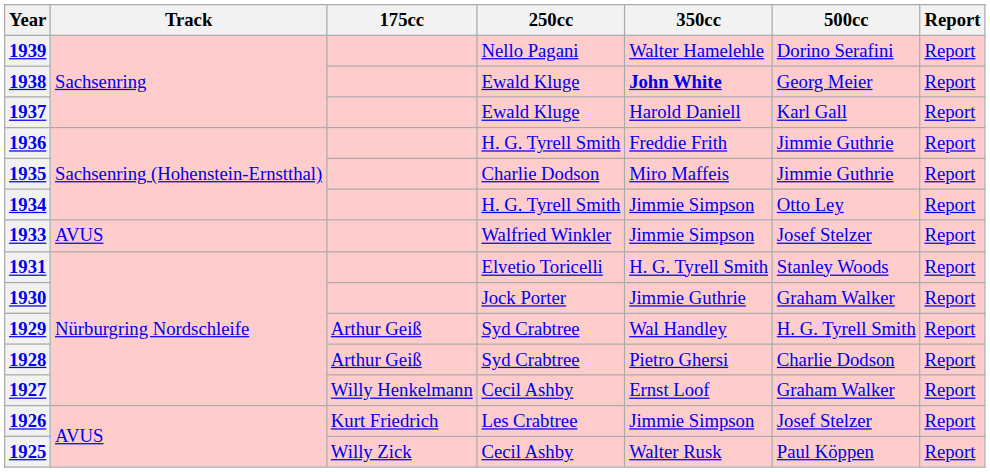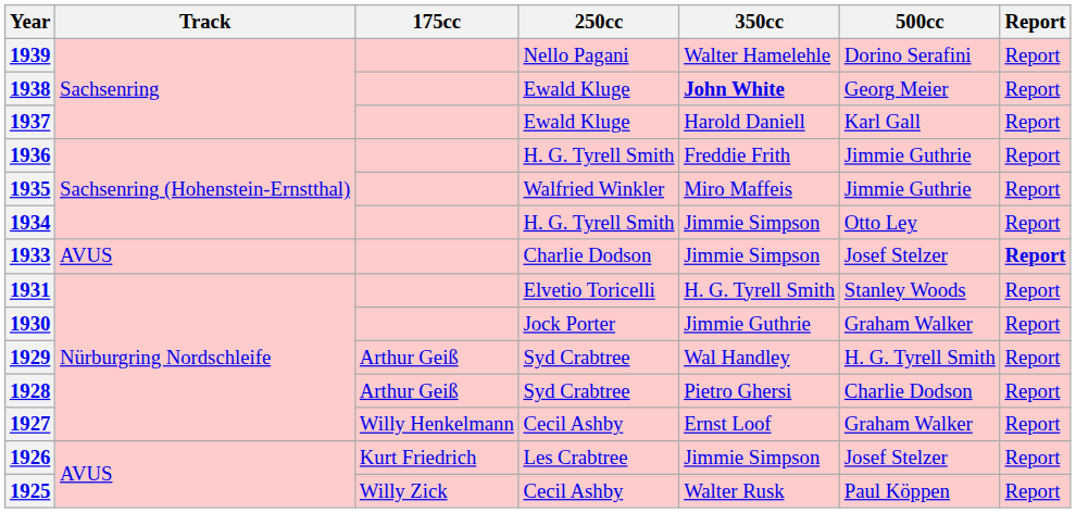 <table class="wikitable" style="font-size: 95%;">
 <tr>
 <th>Year</th>
 <th>Track</th>
 <th>175cc</th>
 <th>250cc</th>
 <th>350cc</th>
 <th>500cc</th>
 <th>Report</th>
 </tr>
 <tr style="background:#FFCCCC;">
 <th><a href='#'>1939</a></th>
 <td rowspan="3"><a href='#'>Sachsenring</a></td>
 <td></td>
 <td> <a href='#'>Nello Pagani</a></td>
 <td> <a href='#'>Walter Hamelehle</a></td>
 <td> <a href='#'>Dorino Serafini</a></td>
 <td><a href='#'>Report</a></td>
 </tr>
 <tr style="background:#FFCCCC;">
 <th><a href='#'>1938</a></th>
 <td></td>
 <td> <a href='#'>Ewald Kluge</a></td>
 <td><strong> <a href='#'>John White</a></strong></td>
 <td> <a href='#'>Georg Meier</a></td>
 <td><a href='#'>Report</a></td>
 </tr>
 <tr style="background:#FFCCCC;">
 <th><a href='#'>1937</a></th>
 <td></td>
 <td> <a href='#'>Ewald Kluge</a></td>
 <td> <a href='#'>Harold Daniell</a></td>
 <td> <a href='#'>Karl Gall</a></td>
 <td><a href='#'>Report</a></td>
 </tr>
 <tr style="background:#FFCCCC;">
 <th><a href='#'>1936</a></th>
 <td rowspan="3"><a href='#'>Sachsenring (Hohenstein-Ernstthal)</a></td>
 <td></td>
 <td> <a href='#'>H. G. Tyrell Smith</a></td>
 <td> <a href='#'>Freddie Frith</a></td>
 <td> <a href='#'>Jimmie Guthrie</a></td>
 <td><a href='#'>Report</a></td>
 </tr>
 <tr style="background:#FFCCCC;">
 <th><a href='#'>1935</a></th>
 <td></td>
-<td> <a href='#'>Charlie Dodson</a></td>
+<td> <a href='#'>Walfried Winkler</a></td>
 <td> <a href='#'>Miro Maffeis</a></td>
 <td> <a href='#'>Jimmie Guthrie</a></td>
 <td><a href='#'>Report</a></td>
 </tr>
 <tr style="background:#FFCCCC;">
 <th><a href='#'>1934</a></th>
 <td></td>
 <td> <a href='#'>H. G. Tyrell Smith</a></td>
 <td> <a href='#'>Jimmie Simpson</a></td>
 <td> <a href='#'>Otto Ley</a></td>
 <td><a href='#'>Report</a></td>
 </tr>
 <tr style="background:#FFCCCC;">
 <th><a href='#'>1933</a></th>
 <td><a href='#'>AVUS</a></td>
 <td></td>
-<td> <a href='#'>Walfried Winkler</a></td>
+<td> <a href='#'>Charlie Dodson</a></td>
 <td> <a href='#'>Jimmie Simpson</a></td>
 <td> <a href='#'>Josef Stelzer</a></td>
-<td><a href='#'>Report</a></td>
+<td><strong><a href='#'>Report</a></strong></td>
 </tr>
 <tr style="background:#FFCCCC;">
 <th><a href='#'>1931</a></th>
 <td rowspan="5"><a href='#'>Nürburgring Nordschleife</a></td>
 <td></td>
 <td> <a href='#'>Elvetio Toricelli</a></td>
 <td> <a href='#'>H. G. Tyrell Smith</a></td>
 <td> <a href='#'>Stanley Woods</a></td>
 <td><a href='#'>Report</a></td>
 </tr>
 <tr style="background:#FFCCCC;">
 <th><a href='#'>1930</a></th>
 <td></td>
 <td> <a href='#'>Jock Porter</a></td>
 <td> <a href='#'>Jimmie Guthrie</a></td>
 <td> <a href='#'>Graham Walker</a></td>
 <td><a href='#'>Report</a></td>
 </tr>
 <tr style="background:#FFCCCC;">
 <th><a href='#'>1929</a></th>
 <td> <a href='#'>Arthur Geiß</a></td>
 <td> <a href='#'>Syd Crabtree</a></td>
 <td> <a href='#'>Wal Handley</a></td>
 <td> <a href='#'>H. G. Tyrell Smith</a></td>
 <td><a href='#'>Report</a></td>
 </tr>
 <tr style="background:#FFCCCC;">
 <th><a href='#'>1928</a></th>
 <td> <a href='#'>Arthur Geiß</a></td>
 <td> <a href='#'>Syd Crabtree</a></td>
 <td> <a href='#'>Pietro Ghersi</a></td>
 <td> <a href='#'>Charlie Dodson</a></td>
 <td><a href='#'>Report</a></td>
 </tr>
 <tr style="background:#FFCCCC;">
 <th><a href='#'>1927</a></th>
 <td> <a href='#'>Willy Henkelmann</a></td>
 <td> <a href='#'>Cecil Ashby</a></td>
 <td> <a href='#'>Ernst Loof</a></td>
 <td> <a href='#'>Graham Walker</a></td>
 <td><a href='#'>Report</a></td>
 </tr>
 <tr style="background:#FFCCCC;">
 <th><a href='#'>1926</a></th>
 <td rowspan="2"><a href='#'>AVUS</a></td>
 <td> <a href='#'>Kurt Friedrich</a></td>
 <td> <a href='#'>Les Crabtree</a></td>
 <td> <a href='#'>Jimmie Simpson</a></td>
 <td> <a href='#'>Josef Stelzer</a></td>
 <td><a href='#'>Report</a></td>
 </tr>
 <tr style="background:#FFCCCC;">
 <th><a href='#'>1925</a></th>
 <td> <a href='#'>Willy Zick</a></td>
 <td> <a href='#'>Cecil Ashby</a></td>
 <td> <a href='#'>Walter Rusk</a></td>
 <td> <a href='#'>Paul Köppen</a></td>
 <td><a href='#'>Report</a></td>
 </tr>
 </table>
